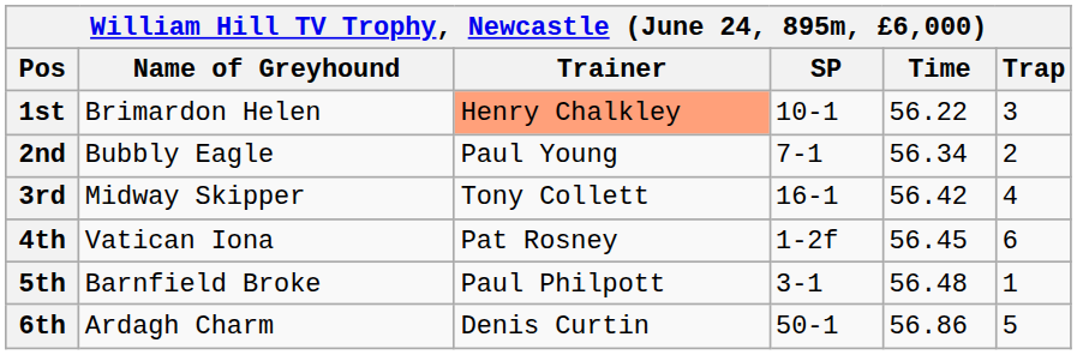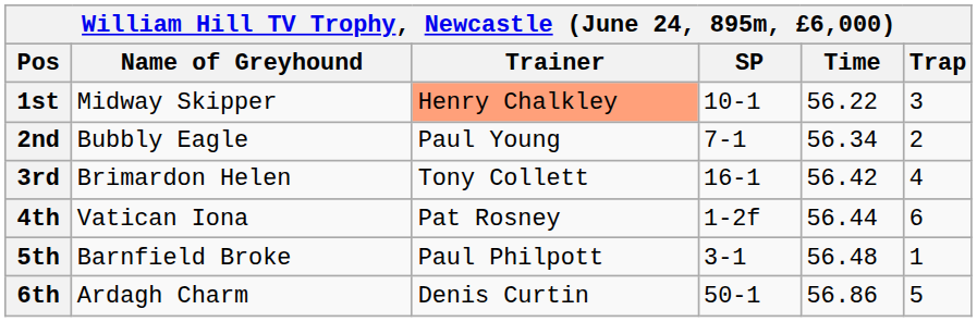 <table class="wikitable">
 <tr>
 <th colspan="6"><a href='#'>William Hill TV Trophy</a>, <a href='#'>Newcastle</a> (June 24, 895m, £6,000)</th>
 </tr>
 <tr>
 <th width=30>Pos</th>
 <th width=180>Name of Greyhound</th>
 <th width=150>Trainer</th>
 <th width=50>SP</th>
 <th width=50>Time</th>
 <th width=30>Trap</th>
 </tr>
 <tr>
 <th>1st</th>
-<td>Brimardon Helen</td>
+<td>Midway Skipper</td>
 <td style="background: lightsalmon;">Henry Chalkley</td>
 <td>10-1</td>
 <td>56.22</td>
 <td>3</td>
 </tr>
 <tr>
 <th>2nd</th>
 <td>Bubbly Eagle</td>
 <td>Paul Young</td>
 <td>7-1</td>
 <td>56.34</td>
 <td>2</td>
 </tr>
 <tr>
 <th>3rd</th>
-<td>Midway Skipper</td>
+<td>Brimardon Helen</td>
 <td>Tony Collett</td>
 <td>16-1</td>
 <td>56.42</td>
 <td>4</td>
 </tr>
 <tr>
 <th>4th</th>
 <td>Vatican Iona</td>
 <td>Pat Rosney</td>
 <td>1-2f</td>
-<td>56.45</td>
+<td>56.44</td>
 <td>6</td>
 </tr>
 <tr>
 <th>5th</th>
 <td>Barnfield Broke</td>
 <td>Paul Philpott</td>
 <td>3-1</td>
 <td>56.48</td>
 <td>1</td>
 </tr>
 <tr>
 <th>6th</th>
 <td>Ardagh Charm</td>
 <td>Denis Curtin</td>
 <td>50-1</td>
 <td>56.86</td>
 <td>5</td>
 </tr>
 </table>
